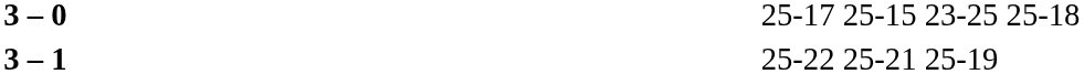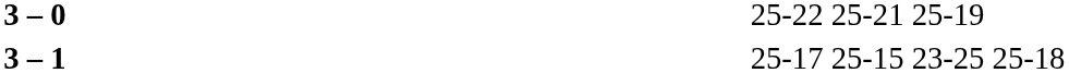 <table width=100% cellspacing=1>
 <tr>
 <th width=20%></th>
 <th width=12%></th>
 <th width=20%></th>
 <th width=33%></th>
 <td></td>
 </tr>
 <tr style=font-size:90%>
 <td align=right><strong></strong></td>
 <td align=center><strong>3 – 0</strong></td>
 <td></td>
-<td>25-17 25-15 23-25 25-18</td>
+<td>25-22 25-21 25-19</td>
 <td></td>
 </tr>
 <tr style=font-size:90%>
 <td align=right><strong></strong></td>
 <td align=center><strong>3 – 1</strong></td>
 <td></td>
-<td>25-22 25-21 25-19</td>
+<td>25-17 25-15 23-25 25-18</td>
 </tr>
 </table>
